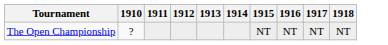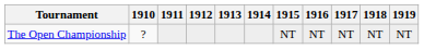 <table class="wikitable" style="font-size:95%;text-align:center;">
 <tr>
 <th>Tournament</th>
 <th>1910</th>
 <th>1911</th>
 <th>1912</th>
 <th>1913</th>
 <th>1914</th>
 <th>1915</th>
 <th>1916</th>
 <th>1917</th>
 <th>1918</th>
+<th>1919</th>
 </tr>
 <tr>
 <td align=left><a href='#'>The Open Championship</a></td>
 <td>?</td>
 <td style="background:#eeeeee;"></td>
 <td style="background:#eeeeee;"></td>
 <td style="background:#eeeeee;"></td>
 <td style="background:#eeeeee;"></td>
 <td style="background:#eeeeee;">NT</td>
 <td style="background:#eeeeee;">NT</td>
 <td style="background:#eeeeee;">NT</td>
 <td style="background:#eeeeee;">NT</td>
+<td style="background:#eeeeee;">NT</td>
 </tr>
 </table>
